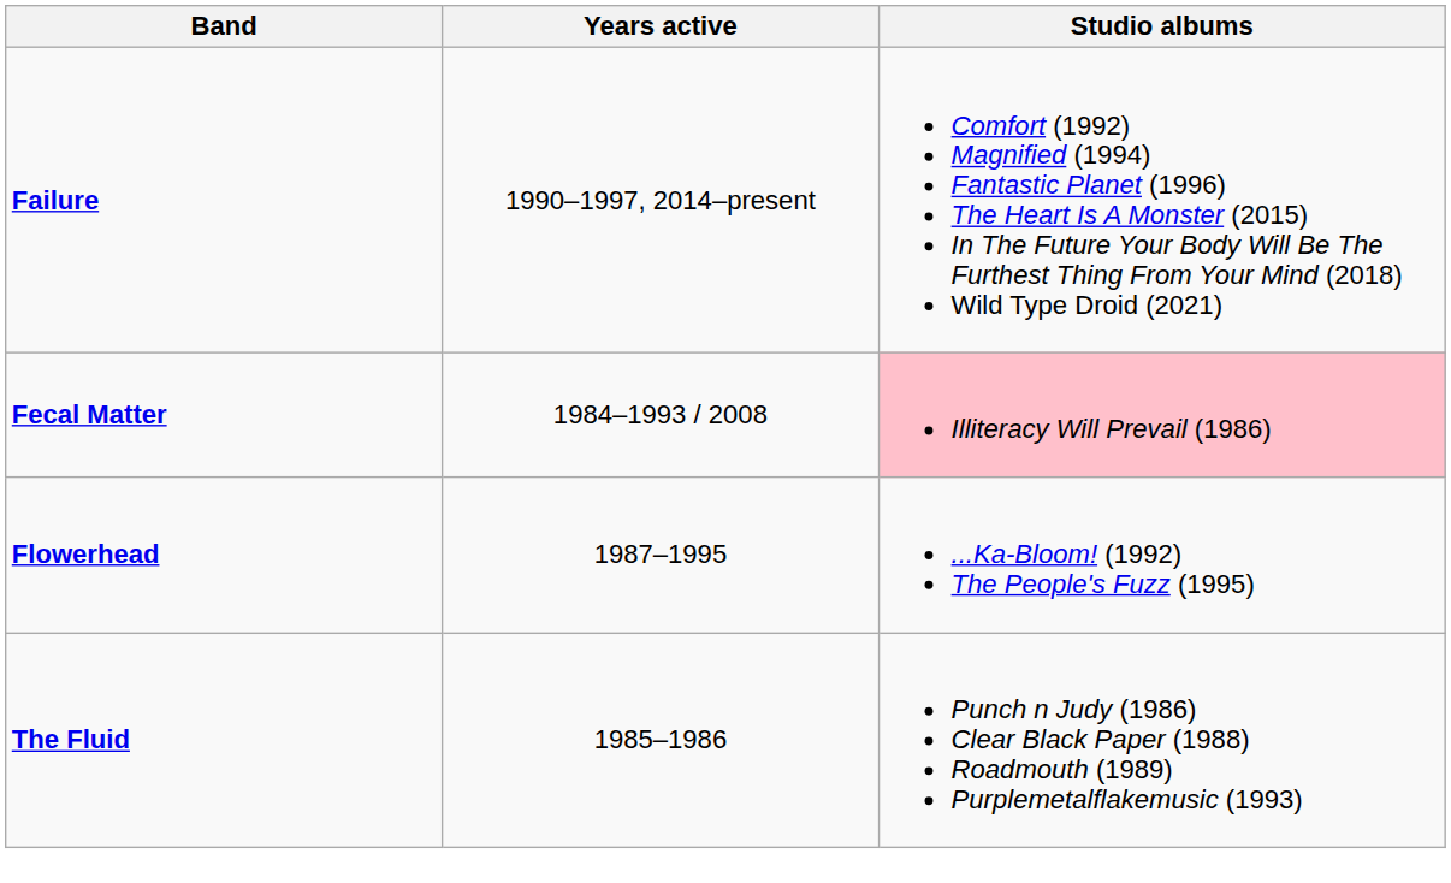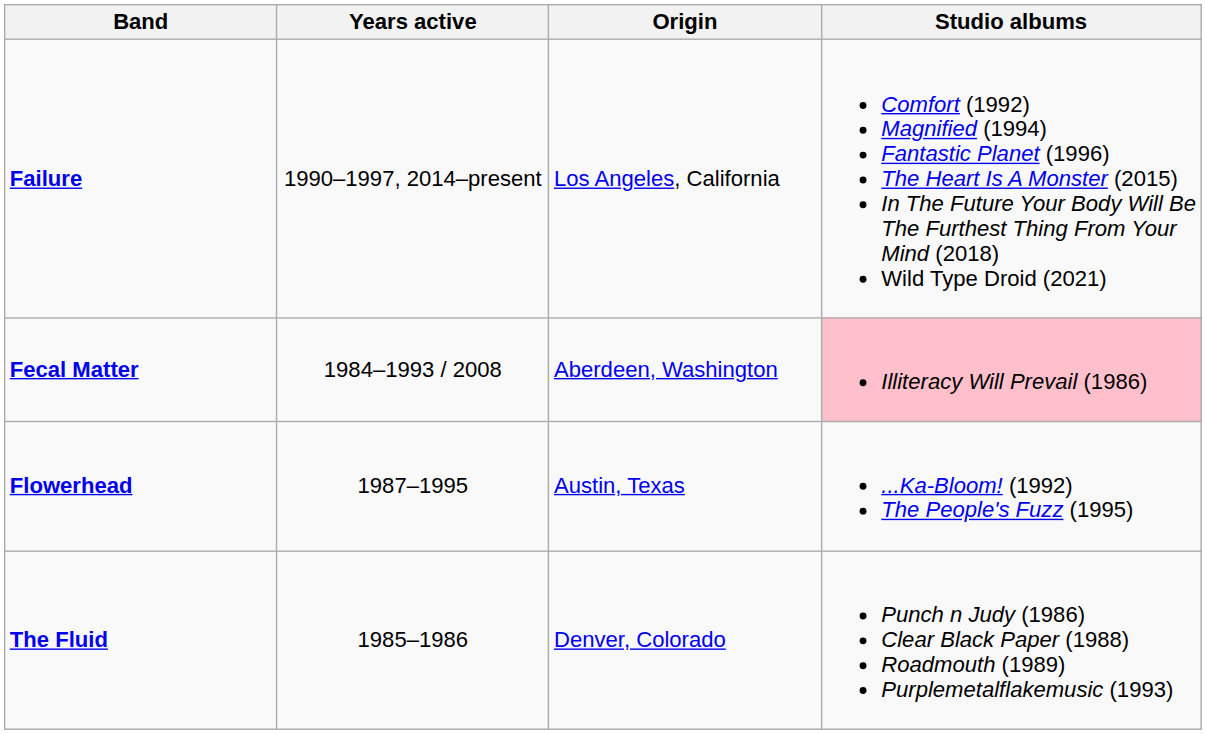 <table class="wikitable sortable">
 <tr>
 <th style="width:15%;">Band</th>
 <th style="width:15%;">Years active</th>
+<th style="width:15%;">Origin</th>
 <th style="width:15%;">Studio albums</th>
 </tr>
 <tr>
 <td><strong><a href='#'>Failure</a></strong></td>
 <td style="text-align:center;">1990–1997, 2014–present</td>
+<td><a href='#'>Los Angeles</a>, California</td>
 <td><br><ul><li><em><a href='#'>Comfort</a></em> (1992)</li><li><em><a href='#'>Magnified</a></em> (1994)</li><li><em><a href='#'>Fantastic Planet</a></em> (1996)</li><li><em><a href='#'>The Heart Is A Monster</a></em> (2015)</li><li><em>In The Future Your Body Will Be The Furthest Thing From Your Mind</em> (2018)</li><li>Wild Type Droid (2021)</li></ul></td>
 </tr>
 <tr>
 <td><strong><a href='#'>Fecal Matter</a></strong></td>
 <td style="text-align:center;">1984–1993 / 2008</td>
+<td><a href='#'>Aberdeen, Washington</a></td>
 <td style="background: pink;"><br><ul><li><em>Illiteracy Will Prevail</em> (1986)</li></ul></td>
 </tr>
 <tr>
 <td><strong><a href='#'>Flowerhead</a></strong></td>
 <td style="text-align:center;">1987–1995</td>
+<td><a href='#'>Austin, Texas</a></td>
 <td><br><ul><li><em><a href='#'>...Ka-Bloom!</a></em> (1992)</li><li><em><a href='#'>The People's Fuzz</a></em> (1995)</li></ul></td>
 </tr>
 <tr>
 <td><strong><a href='#'>The Fluid</a></strong></td>
 <td style="text-align:center;">1985–1986</td>
+<td><a href='#'>Denver, Colorado</a></td>
 <td><br><ul><li><em>Punch n Judy</em> (1986)</li><li><em>Clear Black Paper</em> (1988)</li><li><em>Roadmouth</em> (1989)</li><li><em>Purplemetalflakemusic</em> (1993)</li></ul></td>
 </tr>
 </table>
